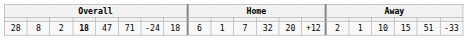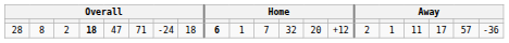 <table class="wikitable" style="text-align: center;">
 <tr>
 <th colspan=8 style="border-right:3px solid grey;">Overall</th>
 <th colspan=6 style="border-right:3px solid grey;">Home</th>
 <th colspan=6>Away</th>
 </tr>
 <tr>
 <th width=30></th>
 <th width=30></th>
 <th width=30></th>
 <th width=30></th>
 <th width=30></th>
 <th width=30></th>
 <th width=30></th>
 <th width=30 style="border-right:3px solid grey;"></th>
 <th width=30></th>
 <th width=30></th>
 <th width=30></th>
 <th width=30></th>
 <th width=30></th>
 <th width=30 style="border-right:3px solid grey;"></th>
 <th width=30></th>
 <th width=30></th>
 <th width=30></th>
 <th width=30></th>
 <th width=30></th>
 <th width=30></th>
 </tr>
 <tr>
 <td>28</td>
 <td>8</td>
 <td>2</td>
 <td><strong>18</strong></td>
 <td>47</td>
 <td>71</td>
 <td>-24</td>
 <td width=30 style="border-right:3px solid grey;">18</td>
-<td>6</td>
+<td><strong>6</strong></td>
 <td>1</td>
 <td>7</td>
 <td>32</td>
 <td>20</td>
 <td width=30 style="border-right:3px solid grey;">+12</td>
 <td>2</td>
 <td>1</td>
-<td>10</td>
-<td>15</td>
-<td>51</td>
-<td>-33</td>
+<td>11</td>
+<td>17</td>
+<td>57</td>
+<td>-36</td>
 </tr>
 </table>
